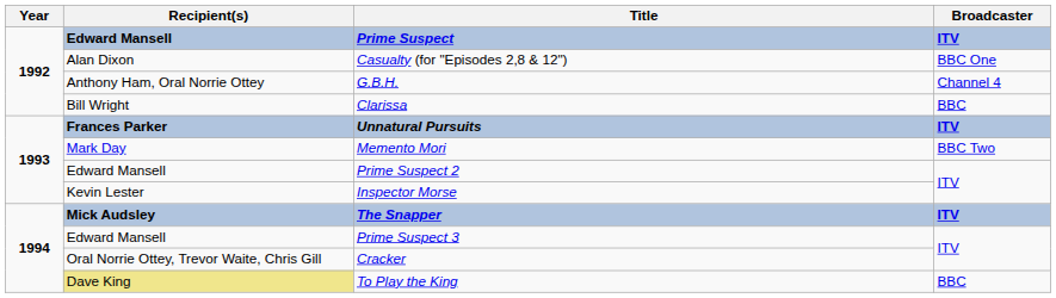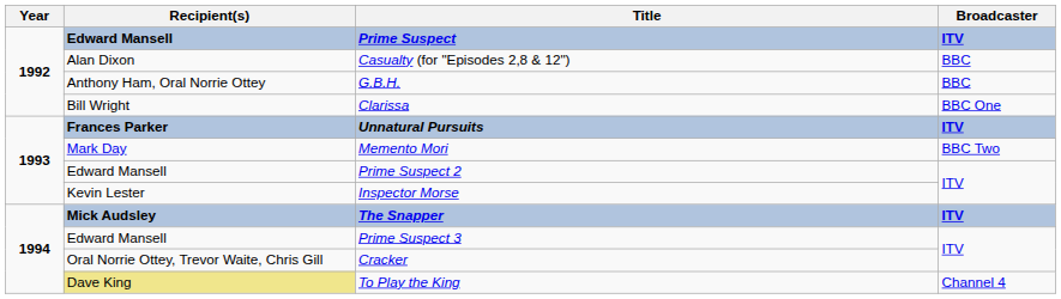 <table class="wikitable" width="95%">
 <tr>
 <th width=5%>Year</th>
 <th width=25%><strong>Recipient(s)</strong></th>
 <th width=50%>Title</th>
 <th width=10%><strong>Broadcaster</strong></th>
 </tr>
 <tr>
 <td rowspan="4" style="text-align:center;"><strong>1992</strong></td>
 <td style="background:#B0C4DE;"><strong>Edward Mansell</strong></td>
 <td style="background:#B0C4DE;"><strong><em><a href='#'>Prime Suspect</a></em></strong></td>
 <td style="background:#B0C4DE;"><strong><a href='#'>ITV</a></strong></td>
 </tr>
 <tr>
 <td>Alan Dixon</td>
 <td><em><a href='#'>Casualty</a></em> (for "Episodes 2,8 & 12")</td>
-<td><a href='#'>BBC One</a></td>
+<td><a href='#'>BBC</a></td>
 </tr>
 <tr>
 <td>Anthony Ham, Oral Norrie Ottey</td>
 <td><em><a href='#'>G.B.H.</a></em></td>
-<td><a href='#'>Channel 4</a></td>
+<td><a href='#'>BBC</a></td>
 </tr>
 <tr>
 <td>Bill Wright</td>
 <td><em><a href='#'>Clarissa</a></em></td>
-<td><a href='#'>BBC</a></td>
+<td><a href='#'>BBC One</a></td>
 </tr>
 <tr>
 <td rowspan="4" style="text-align:center;"><strong>1993</strong></td>
 <td style="background:#B0C4DE;"><strong>Frances Parker</strong></td>
 <td style="background:#B0C4DE;"><strong><em>Unnatural Pursuits</em></strong></td>
 <td style="background:#B0C4DE;"><strong><a href='#'>ITV</a></strong></td>
 </tr>
 <tr>
 <td><a href='#'>Mark Day</a></td>
 <td><em><a href='#'>Memento Mori</a></em></td>
 <td><a href='#'>BBC Two</a></td>
 </tr>
 <tr>
 <td>Edward Mansell</td>
 <td><em><a href='#'>Prime Suspect 2</a></em></td>
 <td rowspan="2"><a href='#'>ITV</a></td>
 </tr>
 <tr>
 <td>Kevin Lester</td>
 <td><em><a href='#'>Inspector Morse</a></em></td>
 </tr>
 <tr>
 <td rowspan="4" style="text-align:center;"><strong>1994</strong></td>
 <td style="background:#B0C4DE;"><strong>Mick Audsley</strong></td>
 <td style="background:#B0C4DE;"><strong><em><a href='#'>The Snapper</a></em></strong></td>
 <td style="background:#B0C4DE;"><strong><a href='#'>ITV</a></strong></td>
 </tr>
 <tr>
 <td>Edward Mansell</td>
 <td><em><a href='#'>Prime Suspect 3</a></em></td>
 <td rowspan="2"><a href='#'>ITV</a></td>
 </tr>
 <tr>
 <td>Oral Norrie Ottey, Trevor Waite, Chris Gill</td>
 <td><em><a href='#'>Cracker</a></em></td>
 </tr>
 <tr>
 <td style="background: khaki;">Dave King</td>
 <td><em><a href='#'>To Play the King</a></em></td>
-<td><a href='#'>BBC</a></td>
+<td><a href='#'>Channel 4</a></td>
 </tr>
 </table>
